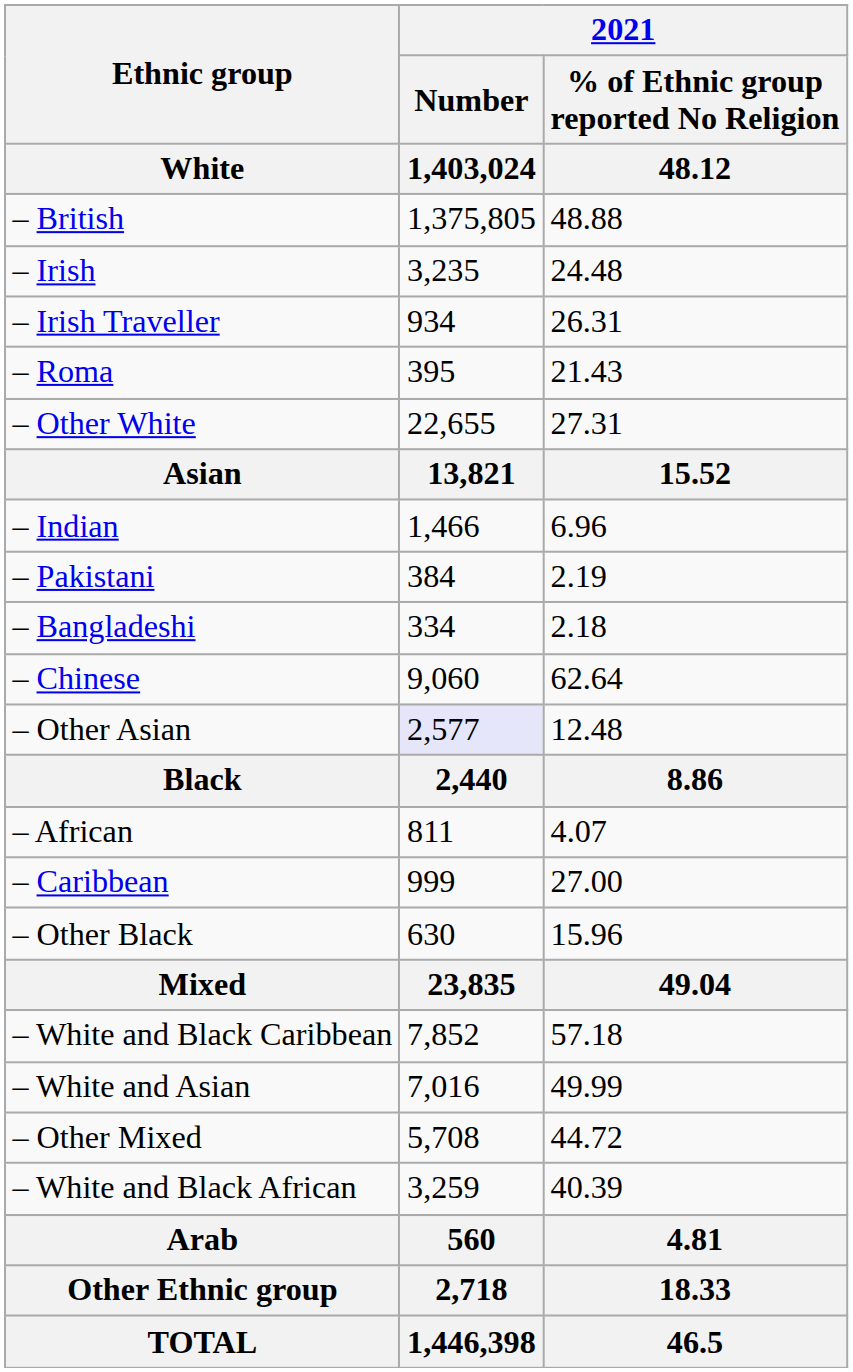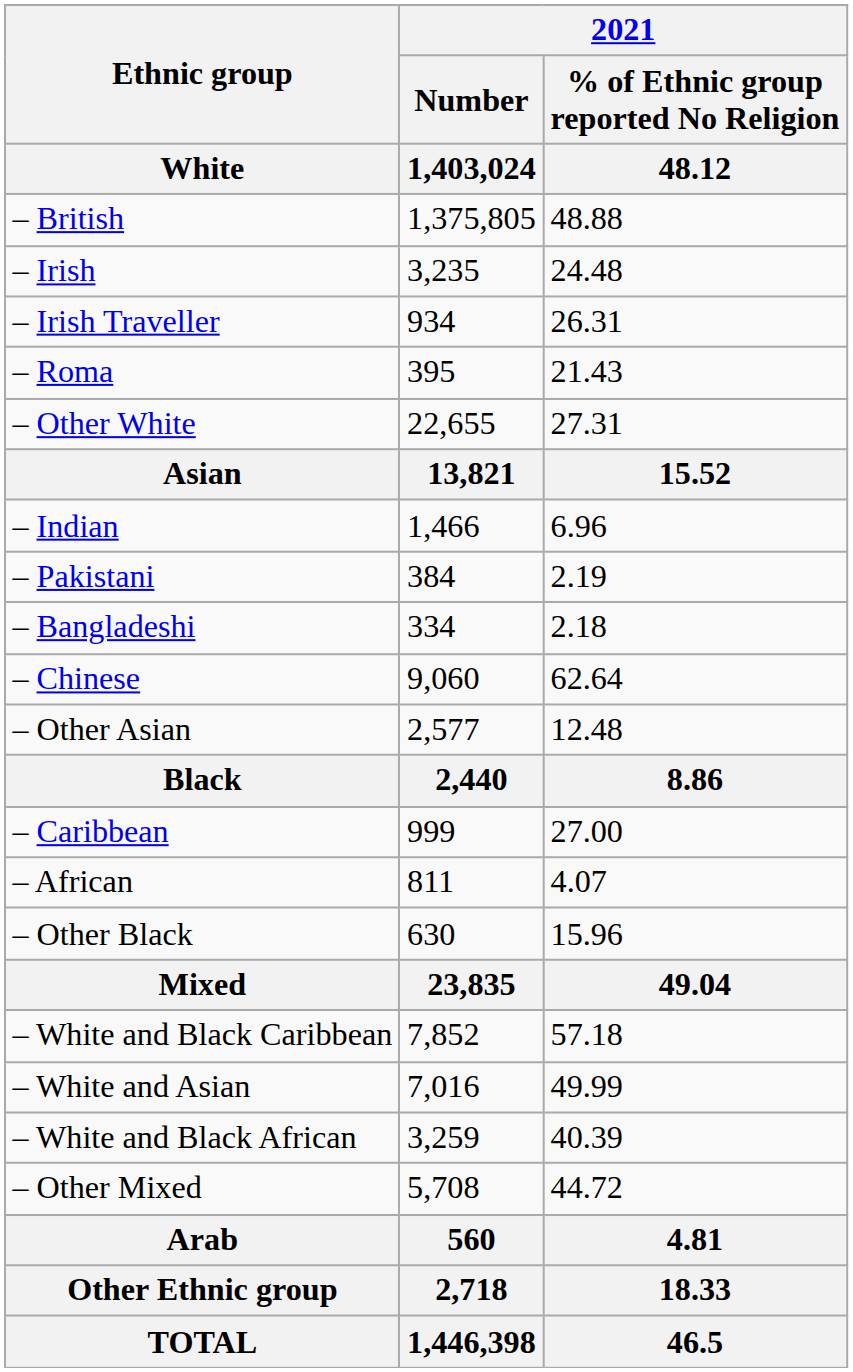 <table class="wikitable">
 <tr>
 <th rowspan="2">Ethnic group</th>
 <th colspan="2"><a href='#'>2021</a></th>
 </tr>
 <tr>
 <th>Number</th>
 <th>% of Ethnic group<br>reported No Religion</th>
 </tr>
 <tr>
 <th align=left>White</th>
 <th>1,403,024</th>
 <th>48.12</th>
 </tr>
 <tr>
 <td align=left>– <a href='#'>British</a></td>
 <td>1,375,805</td>
 <td>48.88</td>
 </tr>
 <tr>
 <td align=left>– <a href='#'>Irish</a></td>
 <td>3,235</td>
 <td>24.48</td>
 </tr>
 <tr>
 <td align=left>– <a href='#'>Irish Traveller</a></td>
 <td>934</td>
 <td>26.31</td>
 </tr>
 <tr>
 <td align=left>– <a href='#'>Roma</a></td>
 <td>395</td>
 <td>21.43</td>
 </tr>
 <tr>
 <td align=left>– <a href='#'>Other White</a></td>
 <td>22,655</td>
 <td>27.31</td>
 </tr>
 <tr>
 <th align=left>Asian</th>
 <th>13,821</th>
 <th>15.52</th>
 </tr>
 <tr>
 <td align=left>– <a href='#'>Indian</a></td>
 <td>1,466</td>
 <td>6.96</td>
 </tr>
 <tr>
 <td align=left>– <a href='#'>Pakistani</a></td>
 <td>384</td>
 <td>2.19</td>
 </tr>
 <tr>
 <td align=left>– <a href='#'>Bangladeshi</a></td>
 <td>334</td>
 <td>2.18</td>
 </tr>
 <tr>
 <td align=left>– <a href='#'>Chinese</a></td>
 <td>9,060</td>
 <td>62.64</td>
 </tr>
 <tr>
 <td align=left>– Other Asian</td>
-<td style="background: lavender;">2,577</td>
+<td>2,577</td>
 <td>12.48</td>
 </tr>
 <tr>
 <th align=left>Black</th>
 <th>2,440</th>
 <th>8.86</th>
 </tr>
 <tr>
+<td align=left>– <a href='#'>Caribbean</a></td>
+<td>999</td>
+<td>27.00</td>
+</tr>
+<tr>
 <td align=left>– African</td>
 <td>811</td>
 <td>4.07</td>
-</tr>
-<tr>
-<td align=left>– <a href='#'>Caribbean</a></td>
-<td>999</td>
-<td>27.00</td>
 </tr>
 <tr>
 <td align=left>– Other Black</td>
 <td>630</td>
 <td>15.96</td>
 </tr>
 <tr>
 <th align=left>Mixed</th>
 <th>23,835</th>
 <th>49.04</th>
 </tr>
 <tr>
 <td align=left>– White and Black Caribbean</td>
 <td>7,852</td>
 <td>57.18</td>
 </tr>
 <tr>
 <td align=left>– White and Asian</td>
 <td>7,016</td>
 <td>49.99</td>
 </tr>
 <tr>
+<td align=left>– White and Black African</td>
+<td>3,259</td>
+<td>40.39</td>
+</tr>
+<tr>
 <td align=left>– Other Mixed</td>
 <td>5,708</td>
 <td>44.72</td>
-</tr>
-<tr>
-<td align=left>– White and Black African</td>
-<td>3,259</td>
-<td>40.39</td>
 </tr>
 <tr>
 <th align=left>Arab</th>
 <th>560</th>
 <th>4.81</th>
 </tr>
 <tr>
 <th align=left>Other Ethnic group</th>
 <th>2,718</th>
 <th>18.33</th>
 </tr>
 <tr>
 <th align=left>TOTAL</th>
 <th>1,446,398</th>
 <th>46.5</th>
 </tr>
 </table>
